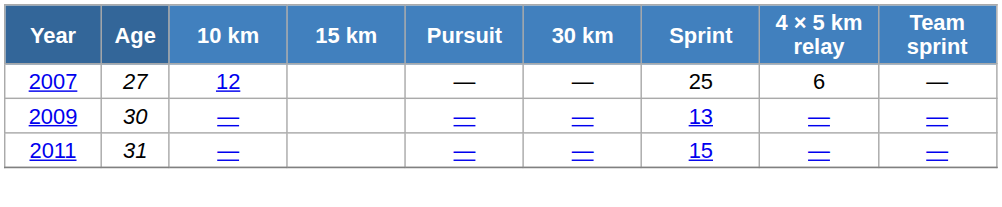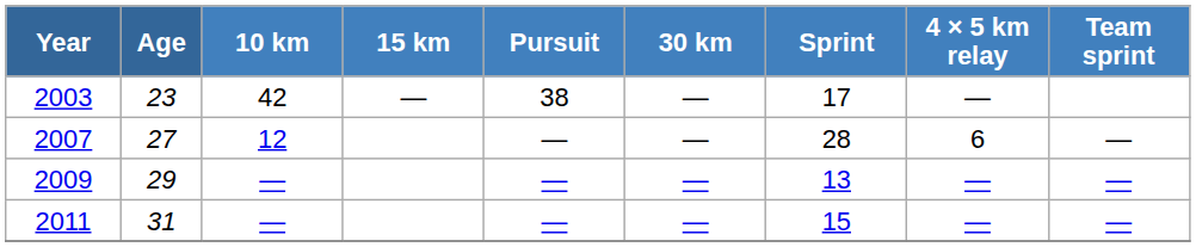 <table class="wikitable" style="font-size:95%; text-align:center; border:grey solid 1px; border-collapse:collapse; background:#ffffff;">
 <tr>
 <th style="background-color:#369; color:white; width:60px;"> Year </th>
 <th style="background-color:#369; color:white; width:40px;"> Age </th>
 <th style="background-color:#4180be; color:white; width:75px;"> 10 km </th>
 <th style="background-color:#4180be; color:white; width:75px;"> 15 km </th>
 <th style="background-color:#4180be; color:white; width:75px;"> Pursuit </th>
 <th style="background-color:#4180be; color:white; width:75px;"> 30 km </th>
 <th style="background-color:#4180be; color:white; width:75px;"> Sprint </th>
 <th style="background-color:#4180be; color:white; width:75px;"> 4 × 5 km <br> relay </th>
 <th style="background-color:#4180be; color:white; width:75px;"> Team <br> sprint </th>
 </tr>
 <tr>
+<td><a href='#'>2003</a></td>
+<td><em>23</em></td>
+<td>42</td>
+<td>—</td>
+<td>38</td>
+<td>—</td>
+<td>17</td>
+<td>—</td>
+<td></td>
+</tr>
+<tr>
 <td><a href='#'>2007</a></td>
 <td><em>27</em></td>
 <td><a href='#'>12</a></td>
 <td></td>
 <td>—</td>
 <td>—</td>
-<td>25</td>
+<td>28</td>
 <td>6</td>
 <td>—</td>
 </tr>
 <tr>
 <td><a href='#'>2009</a></td>
-<td><em>30</em></td>
+<td><em>29</em></td>
 <td><a href='#'>—</a></td>
 <td></td>
 <td><a href='#'>—</a></td>
 <td><a href='#'>—</a></td>
 <td><a href='#'>13</a></td>
 <td><a href='#'>—</a></td>
 <td><a href='#'>—</a></td>
 </tr>
 <tr>
 <td><a href='#'>2011</a></td>
 <td><em>31</em></td>
 <td><a href='#'>—</a></td>
 <td></td>
 <td><a href='#'>—</a></td>
 <td><a href='#'>—</a></td>
 <td><a href='#'>15</a></td>
 <td><a href='#'>—</a></td>
 <td><a href='#'>—</a></td>
 </tr>
 <tr>
 </tr>
 </table>
